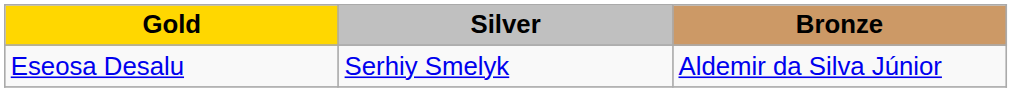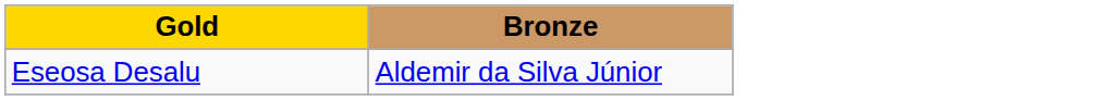 <table class="wikitable" style="text-align:left">
 <tr align="center">
 <td width=200 bgcolor=gold><strong>Gold</strong></td>
-<td width=200 bgcolor=silver><strong>Silver</strong></td>
 <td width=200 bgcolor=CC9966><strong>Bronze</strong></td>
 </tr>
 <tr>
 <td><a href='#'>Eseosa Desalu</a><br><em></em></td>
-<td><a href='#'>Serhiy Smelyk</a><br><em></em></td>
 <td><a href='#'>Aldemir da Silva Júnior</a><br><em></em></td>
 </tr>
 </table>
